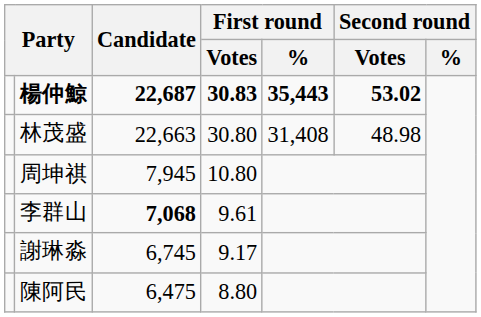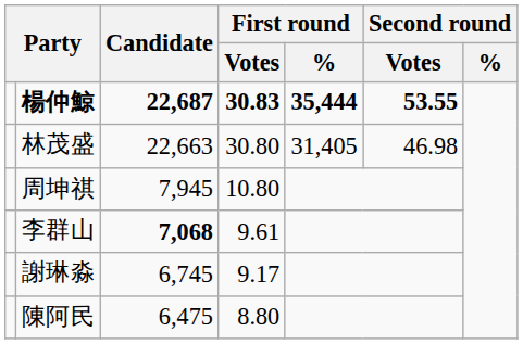 <table class="wikitable">
 <tr>
 <th colspan="2" rowspan="2">Party</th>
 <th rowspan="2">Candidate</th>
 <th colspan="2">First round</th>
 <th colspan="2">Second round</th>
 </tr>
 <tr>
 <th>Votes</th>
 <th>%</th>
 <th>Votes</th>
 <th>%</th>
 </tr>
 <tr>
 <td></td>
 <td><strong>楊仲鯨</strong></td>
 <td align="right"><strong>22,687</strong></td>
 <td align="right"><strong>30.83</strong></td>
-<td align="right"><strong>35,443</strong></td>
-<td align="right"><strong>53.02</strong></td>
+<td align="right"><strong>35,444</strong></td>
+<td align="right"><strong>53.55</strong></td>
 </tr>
 <tr>
 <td></td>
 <td>林茂盛</td>
 <td align="right">22,663</td>
 <td align="right">30.80</td>
-<td align="right">31,408</td>
-<td align="right">48.98</td>
+<td align="right">31,405</td>
+<td align="right">46.98</td>
 </tr>
 <tr>
 <td></td>
 <td>周坤祺</td>
 <td align="right">7,945</td>
 <td align="right">10.80</td>
 <td colspan="2"></td>
 </tr>
 <tr>
 <td></td>
 <td>李群山</td>
 <td align="right"><strong>7,068</strong></td>
 <td align="right">9.61</td>
 <td colspan="2"></td>
 </tr>
 <tr>
 <td></td>
 <td>謝琳淼</td>
 <td align="right">6,745</td>
 <td align="right">9.17</td>
 <td colspan="2"></td>
 </tr>
 <tr>
 <td></td>
 <td>陳阿民</td>
 <td align="right">6,475</td>
 <td align="right">8.80</td>
 <td colspan="2"></td>
 </tr>
 </table>
